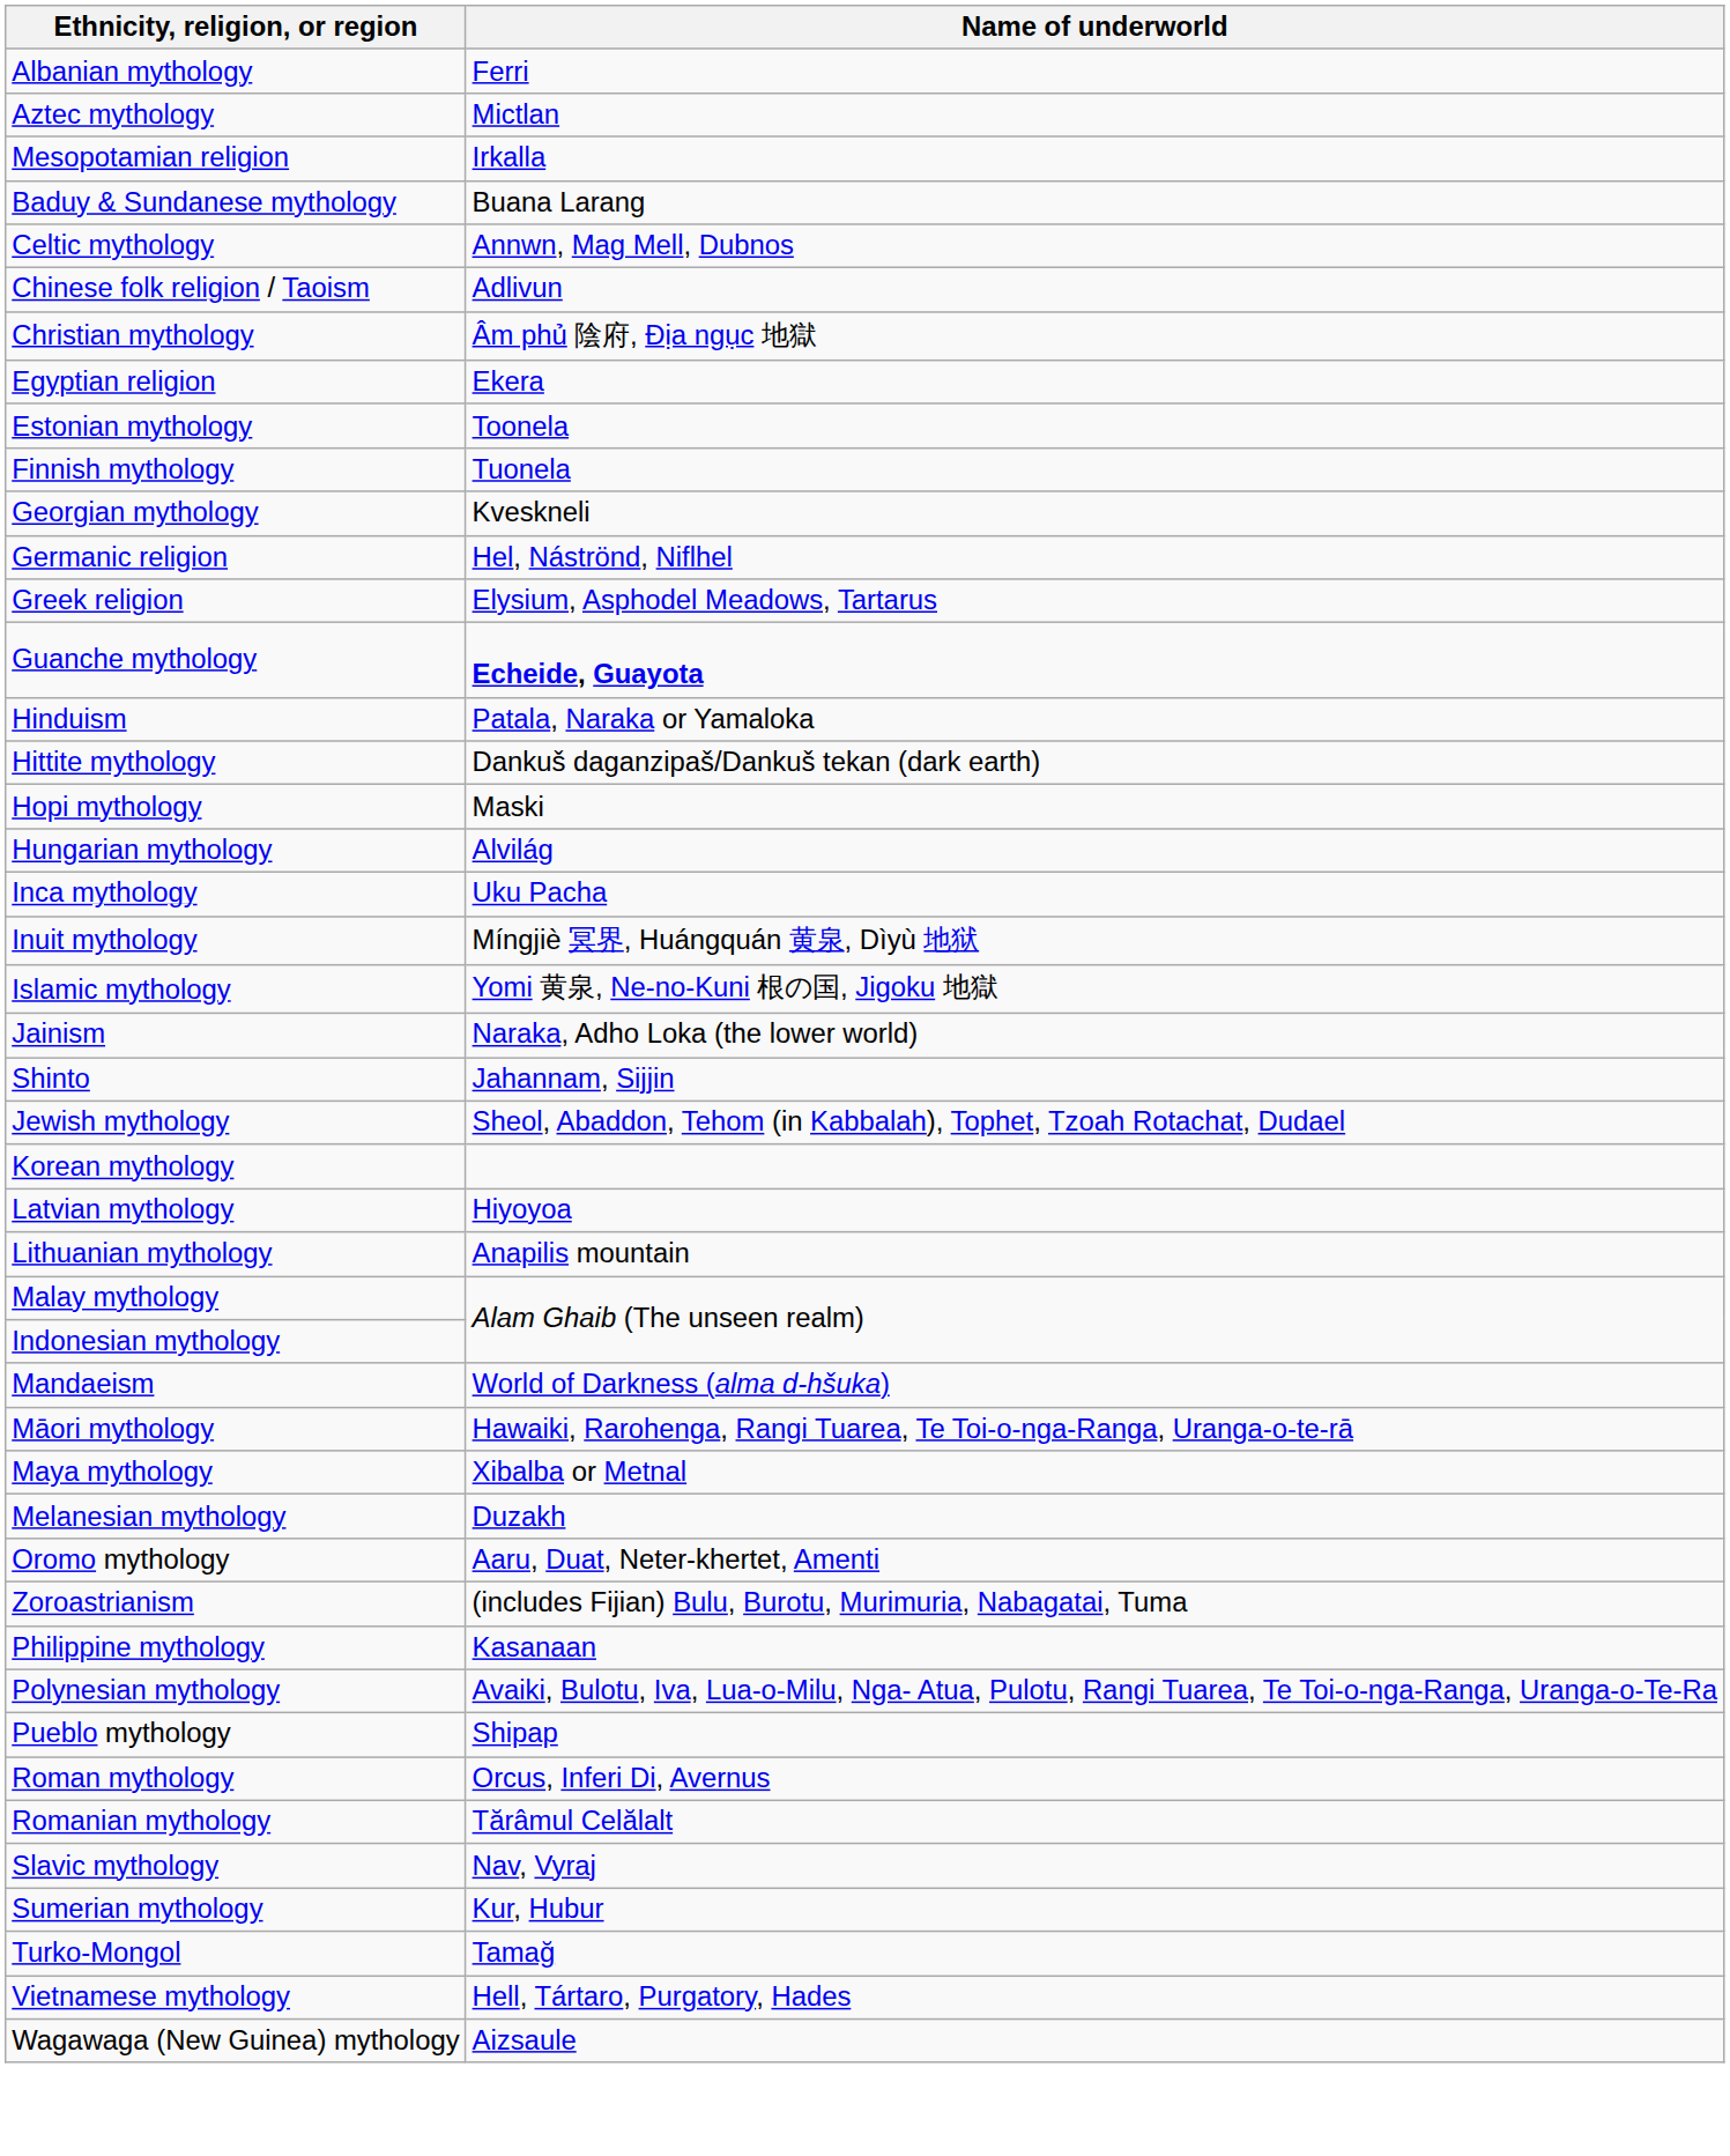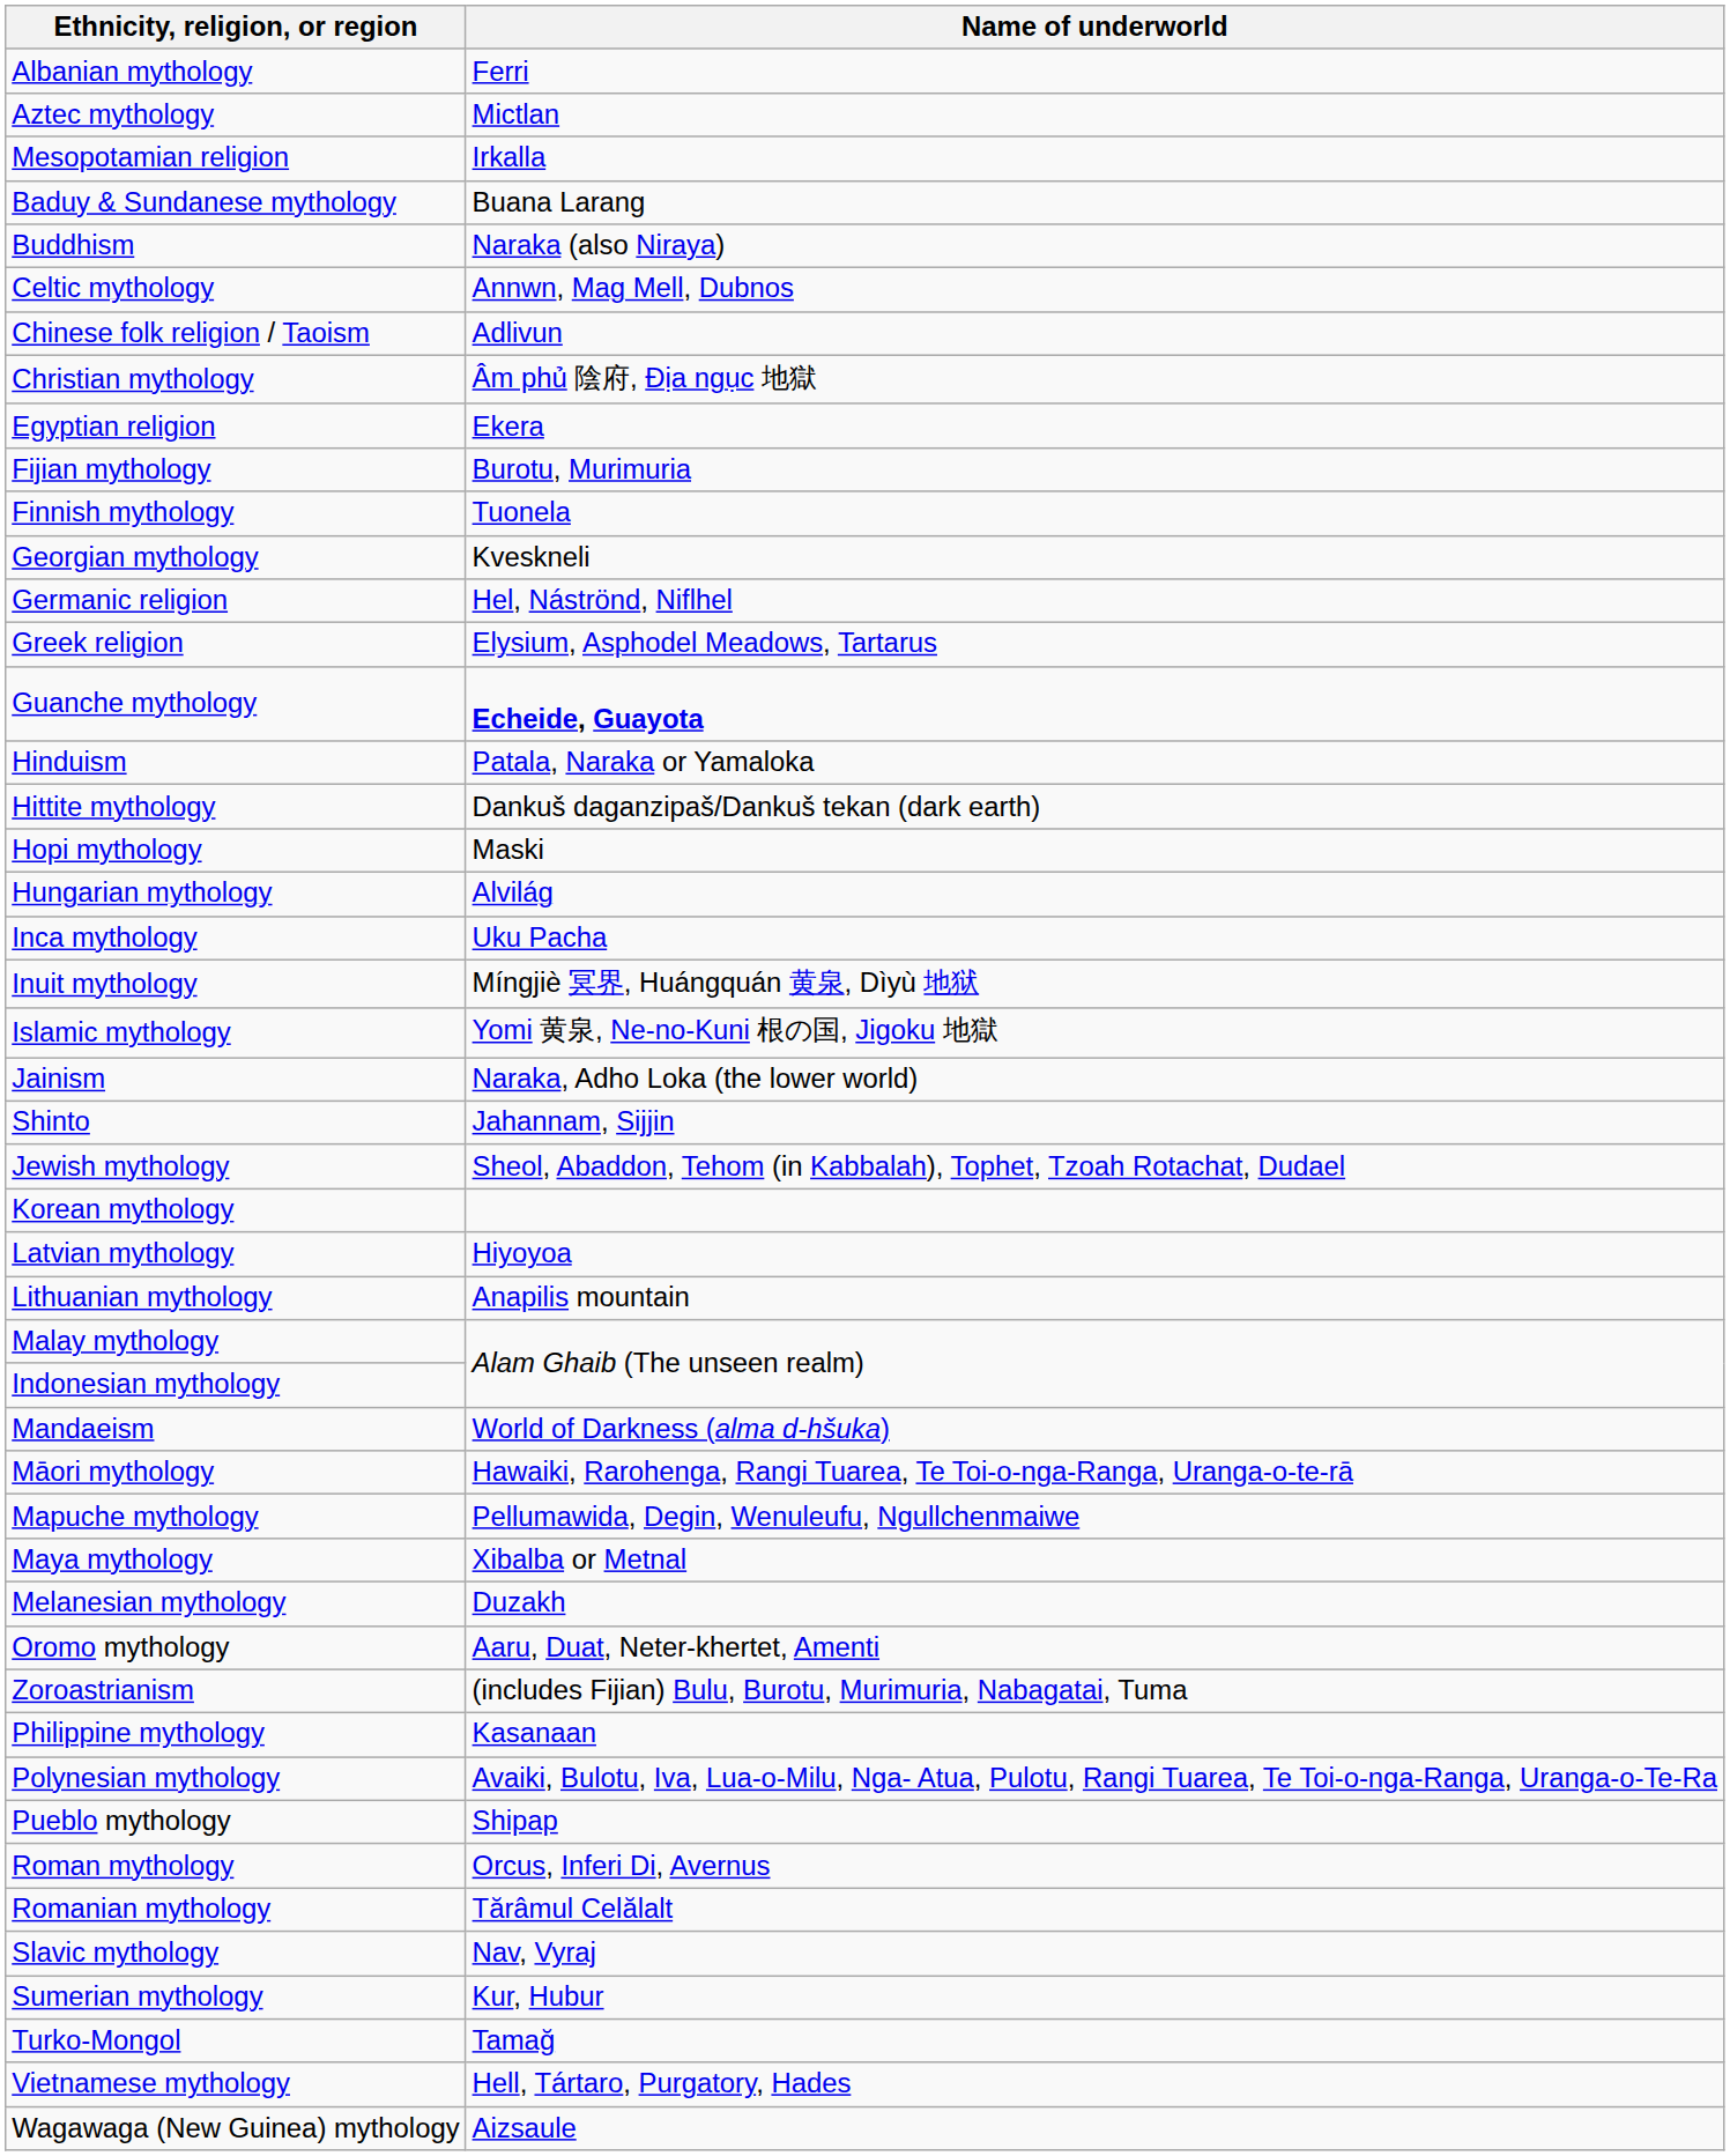 <table class="wikitable sortable">
 <tr>
 <th>Ethnicity, religion, or region</th>
 <th>Name of underworld</th>
 </tr>
 <tr>
 <td><a href='#'>Albanian mythology</a></td>
 <td><a href='#'>Ferri</a></td>
 </tr>
 <tr>
 <td><a href='#'>Aztec mythology</a></td>
 <td><a href='#'>Mictlan</a></td>
 </tr>
 <tr>
 <td><a href='#'>Mesopotamian religion</a></td>
 <td><a href='#'>Irkalla</a></td>
 </tr>
 <tr>
 <td><a href='#'>Baduy & Sundanese mythology</a></td>
 <td>Buana Larang</td>
 </tr>
 <tr>
+<td><a href='#'>Buddhism</a></td>
+<td><a href='#'>Naraka</a> (also <a href='#'>Niraya</a>)</td>
+</tr>
+<tr>
 <td><a href='#'>Celtic mythology</a></td>
 <td><a href='#'>Annwn</a>, <a href='#'>Mag Mell</a>, <a href='#'>Dubnos</a></td>
 </tr>
 <tr>
 <td><a href='#'>Chinese folk religion</a> / <a href='#'>Taoism</a></td>
 <td><a href='#'>Adlivun</a></td>
 </tr>
 <tr>
 <td><a href='#'>Christian mythology</a></td>
 <td><a href='#'>Âm phủ</a> 陰府, <a href='#'>Địa ngục</a> 地獄</td>
 </tr>
 <tr>
 <td><a href='#'>Egyptian religion</a></td>
 <td><a href='#'>Ekera</a></td>
 </tr>
 <tr>
-<td><a href='#'>Estonian mythology</a></td>
-<td><a href='#'>Toonela</a></td>
+<td><a href='#'>Fijian mythology</a></td>
+<td><a href='#'>Burotu</a>, <a href='#'>Murimuria</a></td>
 </tr>
 <tr>
 <td><a href='#'>Finnish mythology</a></td>
 <td><a href='#'>Tuonela</a></td>
 </tr>
 <tr>
 <td><a href='#'>Georgian mythology</a></td>
 <td>Kveskneli</td>
 </tr>
 <tr>
 <td><a href='#'>Germanic religion</a></td>
 <td><a href='#'>Hel</a>, <a href='#'>Náströnd</a>, <a href='#'>Niflhel</a></td>
 </tr>
 <tr>
 <td><a href='#'>Greek religion</a></td>
 <td> <a href='#'>Elysium</a>, <a href='#'>Asphodel Meadows</a>, <a href='#'>Tartarus</a></td>
 </tr>
 <tr>
 <td><a href='#'>Guanche mythology</a></td>
 <td><strong><br><a href='#'>Echeide</a>, <a href='#'>Guayota</a></strong></td>
 </tr>
 <tr>
 <td><a href='#'>Hinduism</a></td>
 <td><a href='#'>Patala</a>, <a href='#'>Naraka</a> or Yamaloka</td>
 </tr>
 <tr>
 <td><a href='#'>Hittite mythology</a></td>
 <td>Dankuš daganzipaš/Dankuš tekan (dark earth)</td>
 </tr>
 <tr>
 <td><a href='#'>Hopi mythology</a></td>
 <td>Maski</td>
 </tr>
 <tr>
 <td><a href='#'>Hungarian mythology</a></td>
 <td><a href='#'>Alvilág</a></td>
 </tr>
 <tr>
 <td><a href='#'>Inca mythology</a></td>
 <td><a href='#'>Uku Pacha</a></td>
 </tr>
 <tr>
 <td><a href='#'>Inuit mythology</a></td>
 <td>Míngjiè <a href='#'>冥界</a>, Huángquán <a href='#'>黄泉</a>, Dìyù <a href='#'>地狱</a></td>
 </tr>
 <tr>
 <td><a href='#'>Islamic mythology</a></td>
 <td><a href='#'>Yomi</a> 黄泉, <a href='#'>Ne-no-Kuni</a> 根の国, <a href='#'>Jigoku</a> 地獄</td>
 </tr>
 <tr>
 <td><a href='#'>Jainism</a></td>
 <td><a href='#'>Naraka</a>, Adho Loka (the lower world)</td>
 </tr>
 <tr>
 <td><a href='#'>Shinto</a></td>
 <td><a href='#'>Jahannam</a>, <a href='#'>Sijjin</a></td>
 </tr>
 <tr>
 <td><a href='#'>Jewish mythology</a></td>
 <td><a href='#'>Sheol</a>, <a href='#'>Abaddon</a>, <a href='#'>Tehom</a> (in <a href='#'>Kabbalah</a>), <a href='#'>Tophet</a>, <a href='#'>Tzoah Rotachat</a>, <a href='#'>Dudael</a></td>
 </tr>
 <tr>
 <td><a href='#'>Korean mythology</a></td>
 <td></td>
 </tr>
 <tr>
 <td><a href='#'>Latvian mythology</a></td>
 <td><a href='#'>Hiyoyoa</a></td>
 </tr>
 <tr>
 <td><a href='#'>Lithuanian mythology</a></td>
 <td><a href='#'>Anapilis</a> mountain</td>
 </tr>
 <tr>
 <td><a href='#'>Malay mythology</a></td>
 <td ! rowspan=2><em>Alam Ghaib</em> (The unseen realm)</td>
 </tr>
 <tr>
 <td><a href='#'>Indonesian mythology</a></td>
 </tr>
 <tr>
 <td><a href='#'>Mandaeism</a></td>
 <td><a href='#'>World of Darkness (<em>alma d-hšuka</em>)</a></td>
 </tr>
 <tr>
 <td><a href='#'>Māori mythology</a></td>
 <td><a href='#'>Hawaiki</a>, <a href='#'>Rarohenga</a>, <a href='#'>Rangi Tuarea</a>, <a href='#'>Te Toi-o-nga-Ranga</a>, <a href='#'>Uranga-o-te-rā</a></td>
 </tr>
 <tr>
+<td><a href='#'>Mapuche mythology</a></td>
+<td><a href='#'>Pellumawida</a>, <a href='#'>Degin</a>, <a href='#'>Wenuleufu</a>, <a href='#'>Ngullchenmaiwe</a></td>
+</tr>
+<tr>
 <td><a href='#'>Maya mythology</a></td>
 <td><a href='#'>Xibalba</a> or <a href='#'>Metnal</a></td>
 </tr>
 <tr>
 <td><a href='#'>Melanesian mythology</a></td>
 <td><a href='#'>Duzakh</a></td>
 </tr>
 <tr>
 <td><a href='#'>Oromo</a> mythology</td>
 <td><a href='#'>Aaru</a>, <a href='#'>Duat</a>, Neter-khertet, <a href='#'>Amenti</a></td>
 </tr>
 <tr>
 <td><a href='#'>Zoroastrianism</a></td>
 <td>(includes Fijian) <a href='#'>Bulu</a>, <a href='#'>Burotu</a>, <a href='#'>Murimuria</a>, <a href='#'>Nabagatai</a>, Tuma</td>
 </tr>
 <tr>
 <td><a href='#'>Philippine mythology</a></td>
 <td><a href='#'>Kasanaan</a></td>
 </tr>
 <tr>
 <td><a href='#'>Polynesian mythology</a></td>
 <td><a href='#'>Avaiki</a>, <a href='#'>Bulotu</a>, <a href='#'>Iva</a>, <a href='#'>Lua-o-Milu</a>, <a href='#'>Nga- Atua</a>, <a href='#'>Pulotu</a>, <a href='#'>Rangi Tuarea</a>, <a href='#'>Te Toi-o-nga-Ranga</a>, <a href='#'>Uranga-o-Te-Ra</a></td>
 </tr>
 <tr>
 <td><a href='#'>Pueblo</a> mythology</td>
 <td><a href='#'>Shipap</a></td>
 </tr>
 <tr>
 <td><a href='#'>Roman mythology</a></td>
 <td><a href='#'>Orcus</a>, <a href='#'>Inferi Di</a>, <a href='#'>Avernus</a></td>
 </tr>
 <tr>
 <td><a href='#'>Romanian mythology</a></td>
 <td><a href='#'>Tărâmul Celălalt</a></td>
 </tr>
 <tr>
 <td><a href='#'>Slavic mythology</a></td>
 <td><a href='#'>Nav</a>, <a href='#'>Vyraj</a></td>
 </tr>
 <tr>
 <td><a href='#'>Sumerian mythology</a></td>
 <td><a href='#'>Kur</a>, <a href='#'>Hubur</a></td>
 </tr>
 <tr>
 <td><a href='#'>Turko-Mongol</a></td>
 <td><a href='#'>Tamağ</a></td>
 </tr>
 <tr>
 <td><a href='#'>Vietnamese mythology</a></td>
 <td><a href='#'>Hell</a>, <a href='#'>Tártaro</a>, <a href='#'>Purgatory</a>, <a href='#'>Hades</a></td>
 </tr>
 <tr>
 <td>Wagawaga (New Guinea) mythology</td>
 <td><a href='#'>Aizsaule</a></td>
 </tr>
 </table>
